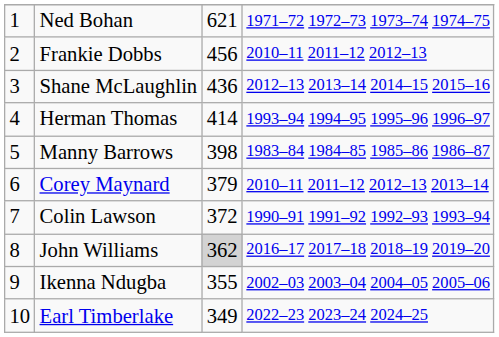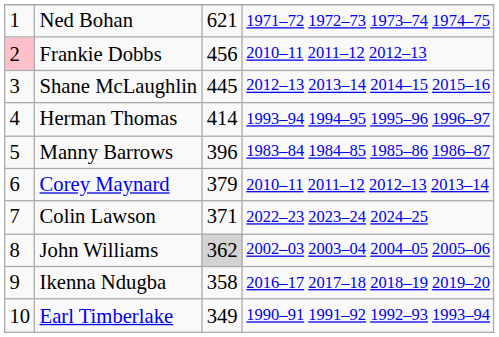 <table class="wikitable">
 <tr>
 </tr>
 <tr>
 <td>1</td>
 <td>Ned Bohan</td>
 <td>621</td>
 <td style="font-size:80%;"><a href='#'>1971–72</a> <a href='#'>1972–73</a> <a href='#'>1973–74</a> <a href='#'>1974–75</a></td>
 </tr>
 <tr>
-<td>2</td>
+<td style="background: pink;">2</td>
 <td>Frankie Dobbs</td>
 <td>456</td>
 <td style="font-size:80%;"><a href='#'>2010–11</a> <a href='#'>2011–12</a> <a href='#'>2012–13</a></td>
 </tr>
 <tr>
 <td>3</td>
 <td>Shane McLaughlin</td>
-<td>436</td>
+<td>445</td>
 <td style="font-size:80%;"><a href='#'>2012–13</a> <a href='#'>2013–14</a> <a href='#'>2014–15</a>  <a href='#'>2015–16</a></td>
 </tr>
 <tr>
 <td>4</td>
 <td>Herman Thomas</td>
 <td>414</td>
 <td style="font-size:80%;"><a href='#'>1993–94</a> <a href='#'>1994–95</a> <a href='#'>1995–96</a> <a href='#'>1996–97</a></td>
 </tr>
 <tr>
 <td>5</td>
 <td>Manny Barrows</td>
-<td>398</td>
+<td>396</td>
 <td style="font-size:80%;"><a href='#'>1983–84</a> <a href='#'>1984–85</a> <a href='#'>1985–86</a> <a href='#'>1986–87</a></td>
 </tr>
 <tr>
 <td>6</td>
 <td><a href='#'>Corey Maynard</a></td>
 <td>379</td>
 <td style="font-size:80%;"><a href='#'>2010–11</a> <a href='#'>2011–12</a> <a href='#'>2012–13</a> <a href='#'>2013–14</a></td>
 </tr>
 <tr>
 <td>7</td>
 <td>Colin Lawson</td>
-<td>372</td>
-<td style="font-size:80%;"><a href='#'>1990–91</a> <a href='#'>1991–92</a> <a href='#'>1992–93</a> <a href='#'>1993–94</a></td>
+<td>371</td>
+<td style="font-size:80%;"><a href='#'>2022–23</a> <a href='#'>2023–24</a> <a href='#'>2024–25</a></td>
 </tr>
 <tr>
 <td>8</td>
 <td>John Williams</td>
 <td style="background: lightgrey;">362</td>
-<td style="font-size:80%;"><a href='#'>2016–17</a> <a href='#'>2017–18</a> <a href='#'>2018–19</a> <a href='#'>2019–20</a></td>
+<td style="font-size:80%;"><a href='#'>2002–03</a> <a href='#'>2003–04</a> <a href='#'>2004–05</a> <a href='#'>2005–06</a></td>
 </tr>
 <tr>
 <td>9</td>
 <td>Ikenna Ndugba</td>
-<td>355</td>
-<td style="font-size:80%;"><a href='#'>2002–03</a> <a href='#'>2003–04</a> <a href='#'>2004–05</a> <a href='#'>2005–06</a></td>
+<td>358</td>
+<td style="font-size:80%;"><a href='#'>2016–17</a> <a href='#'>2017–18</a> <a href='#'>2018–19</a> <a href='#'>2019–20</a></td>
 </tr>
 <tr>
 <td>10</td>
 <td><a href='#'>Earl Timberlake</a></td>
 <td>349</td>
-<td style="font-size:80%;"><a href='#'>2022–23</a> <a href='#'>2023–24</a> <a href='#'>2024–25</a></td>
+<td style="font-size:80%;"><a href='#'>1990–91</a> <a href='#'>1991–92</a> <a href='#'>1992–93</a> <a href='#'>1993–94</a></td>
 </tr>
 </table>
